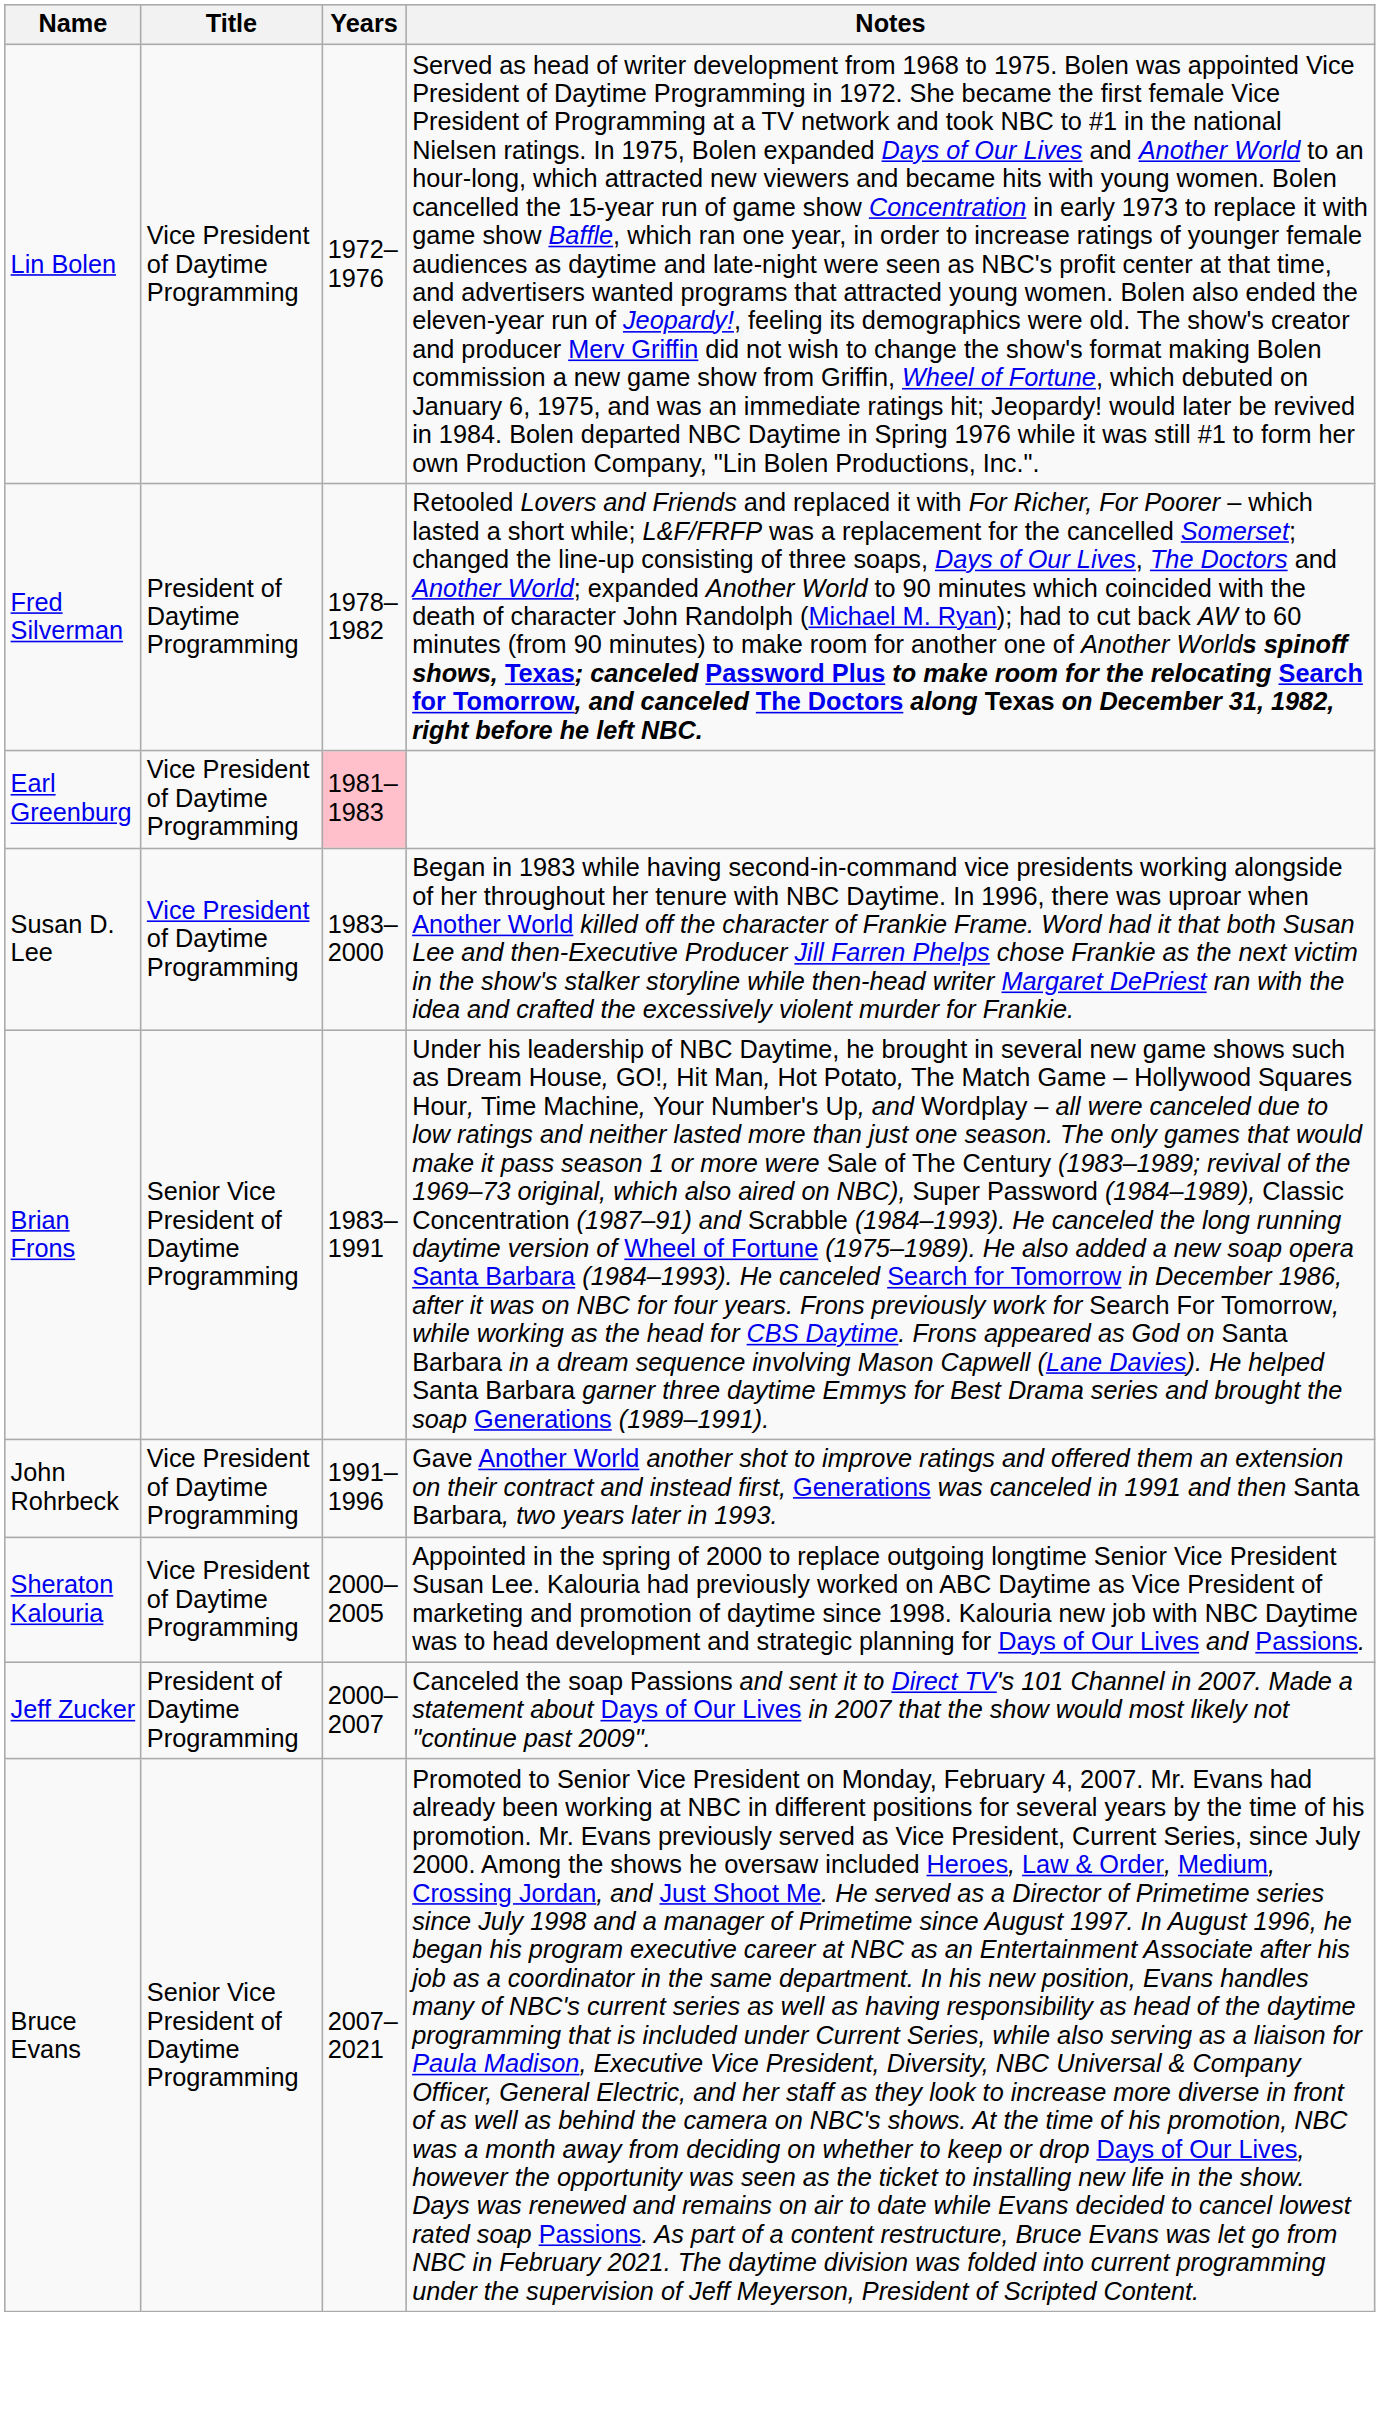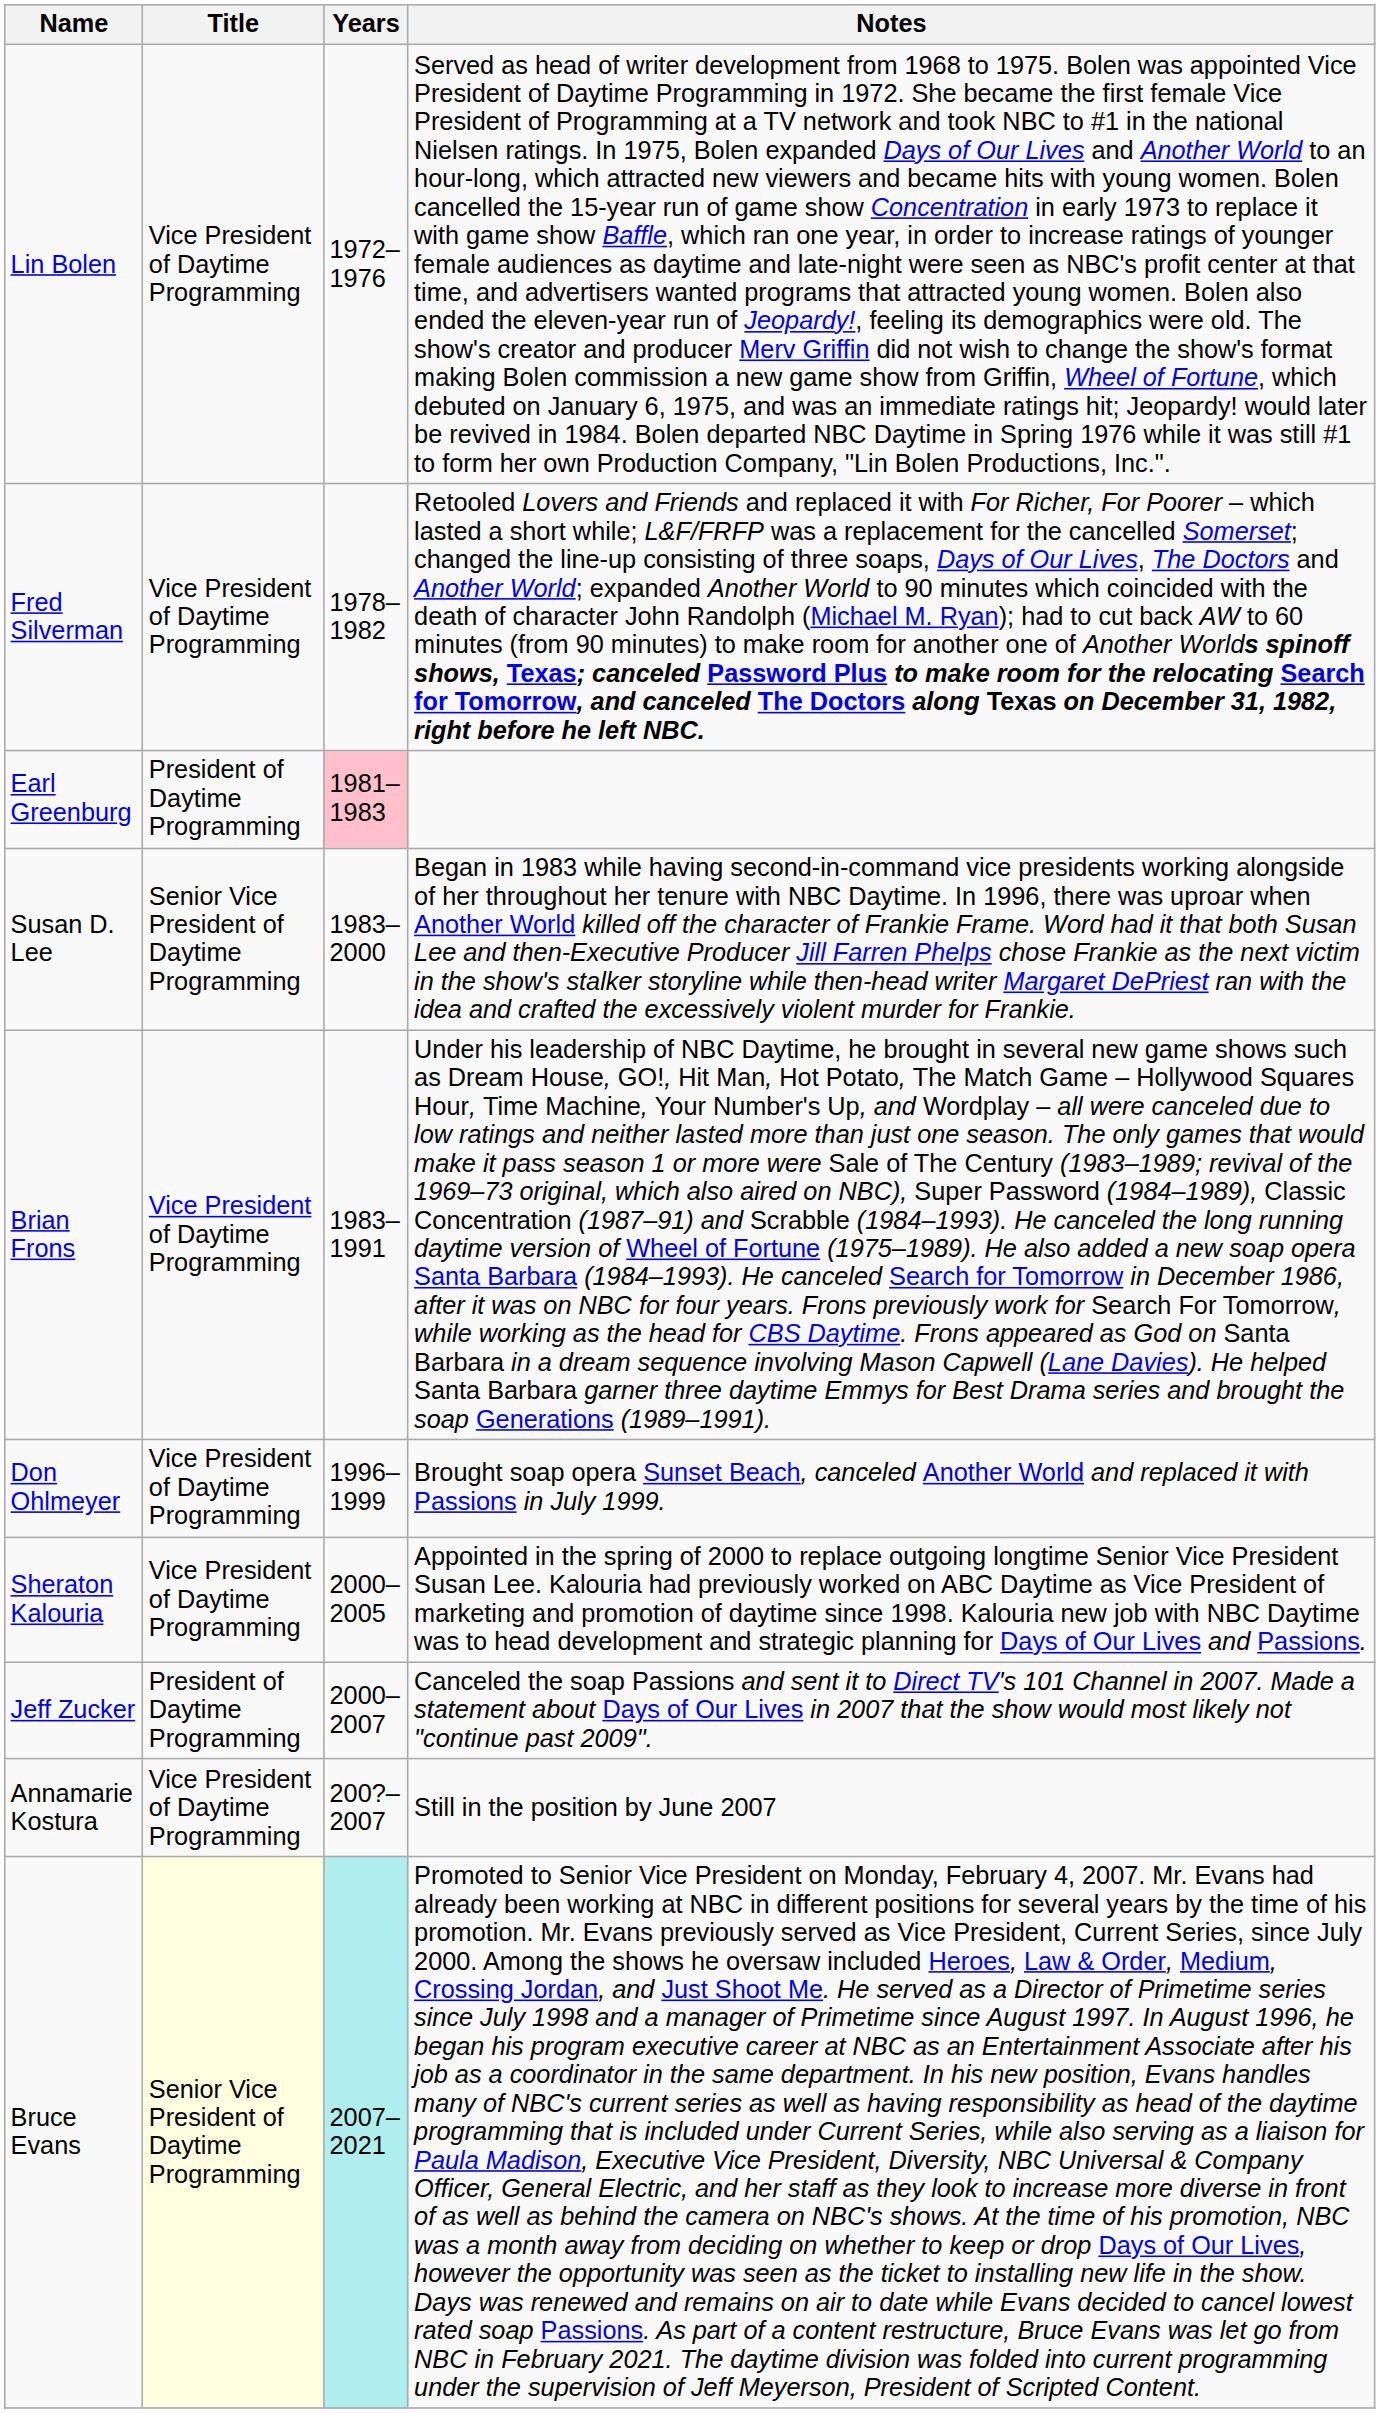 <table class="wikitable">
 <tr>
 <th>Name</th>
 <th>Title</th>
 <th>Years</th>
 <th>Notes</th>
 </tr>
 <tr>
 <td><a href='#'>Lin Bolen</a></td>
 <td>Vice President of Daytime Programming</td>
 <td>1972–1976</td>
 <td>Served as head of writer development from 1968 to 1975. Bolen was appointed Vice President of Daytime Programming in 1972.  She became the first female Vice President of Programming at a TV network and took NBC to #1 in the national Nielsen ratings. In 1975, Bolen expanded <em><a href='#'>Days of Our Lives</a></em> and <em><a href='#'>Another World</a></em> to an hour-long, which attracted new viewers and became hits with young women. Bolen cancelled the 15-year run of game show <em><a href='#'>Concentration</a></em> in early 1973 to replace it with game show <em><a href='#'>Baffle</a></em>, which ran one year, in order to increase ratings of younger female audiences as daytime and late-night were seen as NBC's profit center at that time, and advertisers wanted programs that attracted young women. Bolen also ended the eleven-year run of <em><a href='#'>Jeopardy!</a></em>, feeling its demographics were old. The show's creator and producer <a href='#'>Merv Griffin</a> did not wish to change the show's format making Bolen commission a new game show from Griffin, <em><a href='#'>Wheel of Fortune</a></em>, which debuted on January 6, 1975, and was an immediate ratings hit; Jeopardy! would later be revived in 1984. Bolen departed NBC Daytime in Spring 1976 while it was still #1 to form her own Production Company, "Lin Bolen Productions, Inc.".</td>
 </tr>
 <tr>
 <td><a href='#'>Fred Silverman</a></td>
-<td>President of Daytime Programming</td>
+<td>Vice President of Daytime Programming</td>
 <td>1978–1982</td>
 <td>Retooled <em>Lovers and Friends</em> and replaced it with <em>For Richer, For Poorer</em> – which lasted a short while; <em>L&F/FRFP</em> was a replacement for the cancelled <em><a href='#'>Somerset</a></em>; changed the line-up consisting of three soaps, <em><a href='#'>Days of Our Lives</a></em>, <em><a href='#'>The Doctors</a></em> and <em><a href='#'>Another World</a></em>; expanded <em>Another World</em> to 90 minutes which coincided with the death of character John Randolph (<a href='#'>Michael M. Ryan</a>); had to cut back <em>AW</em> to 60 minutes (from 90 minutes) to make room for another one of <em>Another World<strong>s spinoff shows, </em><a href='#'>Texas</a><em>; canceled </em><a href='#'>Password Plus</a><em> to make room for the relocating </em><a href='#'>Search for Tomorrow</a><em>, and canceled </em><a href='#'>The Doctors</a><em> along </em>Texas<em> on December 31, 1982, right before he left NBC.</td>
 </tr>
 <tr>
 <td><a href='#'>Earl Greenburg</a></td>
-<td>Vice President of Daytime Programming</td>
+<td>President of Daytime Programming</td>
 <td style="background: pink;">1981–1983</td>
 <td></td>
 </tr>
 <tr>
 <td>Susan D. Lee</td>
-<td><a href='#'>Vice President</a> of Daytime Programming</td>
+<td>Senior Vice President of Daytime Programming</td>
 <td>1983–2000</td>
 <td>Began in 1983 while having second-in-command vice presidents working alongside of her throughout her tenure with NBC Daytime. In 1996, there was uproar when </em><a href='#'>Another World</a><em> killed off the character of Frankie Frame. Word had it that both Susan Lee and then-Executive Producer <a href='#'>Jill Farren Phelps</a> chose Frankie as the next victim in the show's stalker storyline while then-head writer <a href='#'>Margaret DePriest</a> ran with the idea and crafted the excessively violent murder for Frankie.</td>
 </tr>
 <tr>
 <td><a href='#'>Brian Frons</a></td>
-<td>Senior Vice President of Daytime Programming</td>
+<td><a href='#'>Vice President</a> of Daytime Programming</td>
 <td>1983–1991</td>
 <td>Under his leadership of NBC Daytime, he brought in several new game shows such as </em>Dream House<em>, </em>GO!<em>, </em>Hit Man<em>, </em>Hot Potato<em>, </em>The Match Game – Hollywood Squares Hour<em>, </em>Time Machine<em>, </em>Your Number's Up<em>, and </em>Wordplay<em> – all were canceled due to low ratings and neither lasted more than just one season. The only games that would make it pass season 1 or more were </em>Sale of The Century<em> (1983–1989; revival of the 1969–73 original, which also aired on NBC), </em>Super Password<em> (1984–1989), </em>Classic Concentration<em> (1987–91) and </em>Scrabble<em> (1984–1993). He canceled the long running daytime version of </em><a href='#'>Wheel of Fortune</a><em> (1975–1989). He also added a new soap opera </em><a href='#'>Santa Barbara</a><em> (1984–1993). He canceled </em><a href='#'>Search for Tomorrow</a><em> in December 1986, after it was on NBC for four years. Frons previously work for </em>Search For Tomorrow<em>, while working as the head for <a href='#'>CBS Daytime</a>. Frons appeared as God on </em>Santa Barbara<em> in a dream sequence involving Mason Capwell (<a href='#'>Lane Davies</a>). He helped </em>Santa Barbara<em> garner three daytime Emmys for Best Drama series and brought the soap </em><a href='#'>Generations</a><em> (1989–1991).</td>
 </tr>
 <tr>
-<td>John Rohrbeck</td>
+<td><a href='#'>Don Ohlmeyer</a></td>
 <td>Vice President of Daytime Programming</td>
-<td>1991–1996</td>
-<td>Gave </em><a href='#'>Another World</a><em> another shot to improve ratings and offered them an extension on their contract and instead first, </em><a href='#'>Generations</a><em> was canceled in 1991 and then </em>Santa Barbara<em>, two years later in 1993.</td>
+<td>1996–1999</td>
+<td>Brought soap opera </em><a href='#'>Sunset Beach</a><em>, canceled </em><a href='#'>Another World</a><em> and replaced it with </em><a href='#'>Passions</a><em> in July 1999.</td>
 </tr>
 <tr>
 <td><a href='#'>Sheraton Kalouria</a></td>
 <td>Vice President of Daytime Programming</td>
 <td>2000–2005</td>
 <td>Appointed in the spring of 2000 to replace outgoing longtime Senior Vice President Susan Lee. Kalouria had previously worked on ABC Daytime as Vice President of marketing and promotion of daytime since 1998. Kalouria new job with NBC Daytime was to head development and strategic planning for </em><a href='#'>Days of Our Lives</a><em> and </em><a href='#'>Passions</a><em>.</td>
 </tr>
 <tr>
 <td><a href='#'>Jeff Zucker</a></td>
 <td>President of Daytime Programming</td>
 <td>2000–2007</td>
 <td>Canceled the soap </em>Passions<em> and sent it to <a href='#'>Direct TV</a>'s 101 Channel in 2007. Made a statement about </em><a href='#'>Days of Our Lives</a><em> in 2007 that the show would most likely not "continue past 2009".</td>
 </tr>
 <tr>
+<td>Annamarie Kostura</td>
+<td>Vice President of Daytime Programming</td>
+<td>200?–2007</td>
+<td>Still in the position by June 2007</td>
+</tr>
+<tr>
 <td>Bruce Evans</td>
-<td>Senior Vice President of Daytime Programming</td>
-<td>2007–2021</td>
+<td style="background: lightyellow;">Senior Vice President of Daytime Programming</td>
+<td style="background: paleturquoise;">2007–2021</td>
 <td>Promoted to Senior Vice President on Monday, February 4, 2007. Mr. Evans had already been working at NBC in different positions for several years by the time of his promotion. Mr. Evans previously served as Vice President, Current Series, since July 2000. Among the shows he oversaw included </em><a href='#'>Heroes</a><em>, </em><a href='#'>Law & Order</a><em>, </em><a href='#'>Medium</a><em>, </em><a href='#'>Crossing Jordan</a><em>, and </em><a href='#'>Just Shoot Me</a><em>. He served as a Director of Primetime series since July 1998 and a manager of Primetime since August 1997. In August 1996, he began his program executive career at NBC as an Entertainment Associate after his job as a coordinator in the same department. In his new position, Evans handles many of NBC's current series as well as having responsibility as head of the daytime programming that is included under Current Series, while also serving as a liaison for <a href='#'>Paula Madison</a>, Executive Vice President, Diversity, NBC Universal & Company Officer, General Electric, and her staff as they look to increase more diverse in front of as well as behind the camera on NBC's shows. At the time of his promotion, NBC was a month away from deciding on whether to keep or drop </em><a href='#'>Days of Our Lives</a><em>, however the opportunity was seen as the ticket to installing new life in the show. Days was renewed and remains on air to date while Evans decided to cancel lowest rated soap </em><a href='#'>Passions</a><em>. As part of a content restructure, Bruce Evans was let go from NBC in February 2021. The daytime division was folded into current programming under the supervision of Jeff Meyerson, President of Scripted Content.</td>
 </tr>
 </table>
